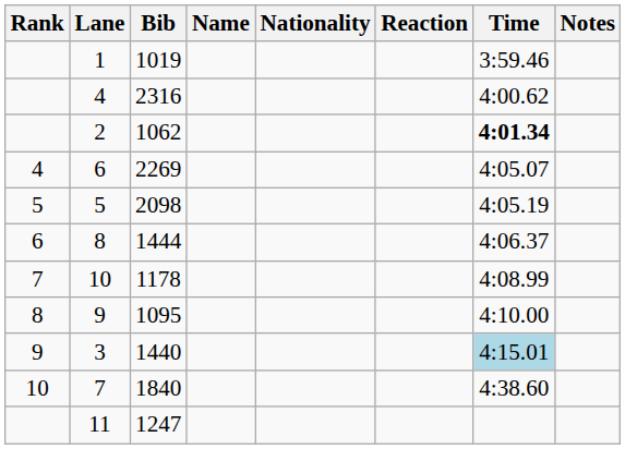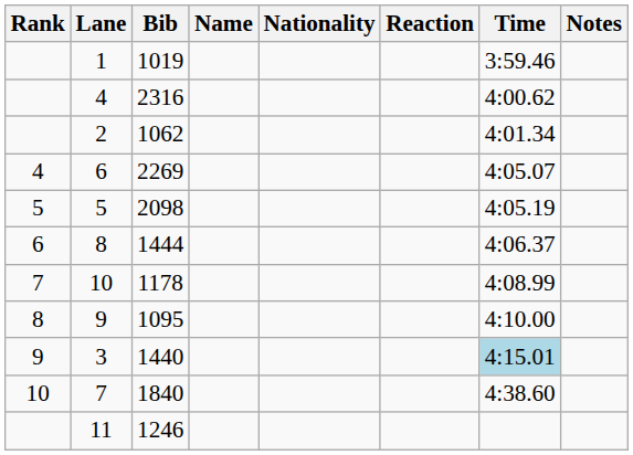 <table class="wikitable sortable" style="text-align:center">
 <tr>
 <th>Rank</th>
 <th>Lane</th>
 <th>Bib</th>
 <th>Name</th>
 <th>Nationality</th>
 <th>Reaction</th>
 <th>Time</th>
 <th>Notes</th>
 </tr>
 <tr>
 <td></td>
 <td>1</td>
 <td>1019</td>
 <td align=left></td>
 <td align=left></td>
 <td></td>
 <td>3:59.46</td>
 <td></td>
 </tr>
 <tr>
 <td></td>
 <td>4</td>
 <td>2316</td>
 <td align=left></td>
 <td align=left></td>
 <td></td>
 <td>4:00.62</td>
 <td></td>
 </tr>
 <tr>
 <td></td>
 <td>2</td>
 <td>1062</td>
 <td align=left></td>
 <td align=left></td>
 <td></td>
-<td><strong>4:01.34</strong></td>
+<td>4:01.34</td>
 <td></td>
 </tr>
 <tr>
 <td>4</td>
 <td>6</td>
 <td>2269</td>
 <td align=left></td>
 <td align=left></td>
 <td></td>
 <td>4:05.07</td>
 <td></td>
 </tr>
 <tr>
 <td>5</td>
 <td>5</td>
 <td>2098</td>
 <td align=left></td>
 <td align=left></td>
 <td></td>
 <td>4:05.19</td>
 <td></td>
 </tr>
 <tr>
 <td>6</td>
 <td>8</td>
 <td>1444</td>
 <td align=left></td>
 <td align=left></td>
 <td></td>
 <td>4:06.37</td>
 <td></td>
 </tr>
 <tr>
 <td>7</td>
 <td>10</td>
 <td>1178</td>
 <td align=left></td>
 <td align=left></td>
 <td></td>
 <td>4:08.99</td>
 <td></td>
 </tr>
 <tr>
 <td>8</td>
 <td>9</td>
 <td>1095</td>
 <td align=left></td>
 <td align=left></td>
 <td></td>
 <td>4:10.00</td>
 <td></td>
 </tr>
 <tr>
 <td>9</td>
 <td>3</td>
 <td>1440</td>
 <td align=left></td>
 <td align=left></td>
 <td></td>
 <td style="background: lightblue;">4:15.01</td>
 <td></td>
 </tr>
 <tr>
 <td>10</td>
 <td>7</td>
 <td>1840</td>
 <td align=left></td>
 <td align=left></td>
 <td></td>
 <td>4:38.60</td>
 <td></td>
 </tr>
 <tr>
 <td></td>
 <td>11</td>
-<td>1247</td>
+<td>1246</td>
 <td align=left></td>
 <td align=left></td>
 <td></td>
 <td></td>
 <td><strong></strong></td>
 </tr>
 </table>
